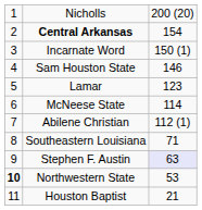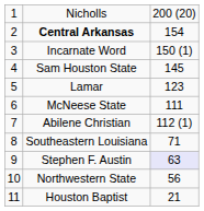 <table class="wikitable">
 <tr align="center">
 <td>1</td>
 <td>Nicholls</td>
 <td>200 (20)</td>
 </tr>
 <tr align="center">
 <td>2</td>
 <td><strong>Central Arkansas</strong></td>
 <td>154</td>
 </tr>
 <tr align="center">
 <td>3</td>
 <td>Incarnate Word</td>
 <td>150 (1)</td>
 </tr>
 <tr align="center">
 <td>4</td>
 <td>Sam Houston State</td>
-<td>146</td>
+<td>145</td>
 </tr>
 <tr align="center">
 <td>5</td>
 <td>Lamar</td>
 <td>123</td>
 </tr>
 <tr align="center">
 <td>6</td>
 <td>McNeese State</td>
-<td>114</td>
+<td>111</td>
 </tr>
 <tr align="center">
 <td>7</td>
 <td>Abilene Christian</td>
 <td>112 (1)</td>
 </tr>
 <tr align="center">
 <td>8</td>
 <td>Southeastern Louisiana</td>
 <td>71</td>
 </tr>
 <tr align="center">
 <td>9</td>
 <td>Stephen F. Austin</td>
 <td style="background: lavender;">63</td>
 </tr>
 <tr align="center">
-<td><strong>10</strong></td>
+<td>10</td>
 <td>Northwestern State</td>
-<td>53</td>
+<td>56</td>
 </tr>
 <tr align="center">
 <td>11</td>
 <td>Houston Baptist</td>
 <td>21</td>
 </tr>
 </table>
